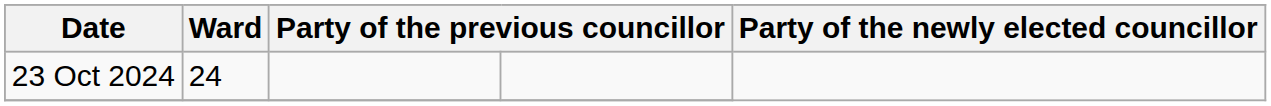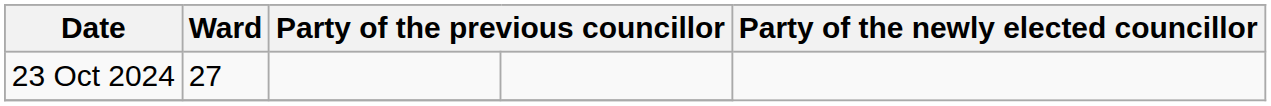 <table class="wikitable">
 <tr>
 <th>Date</th>
 <th>Ward</th>
 <th colspan=2>Party of the previous councillor</th>
 <th colspan=2>Party of the newly elected councillor</th>
 </tr>
 <tr>
 <td>23 Oct 2024</td>
-<td>24</td>
+<td>27</td>
 <td></td>
 <td></td>
 </tr>
 <tr>
 </tr>
 </table>
